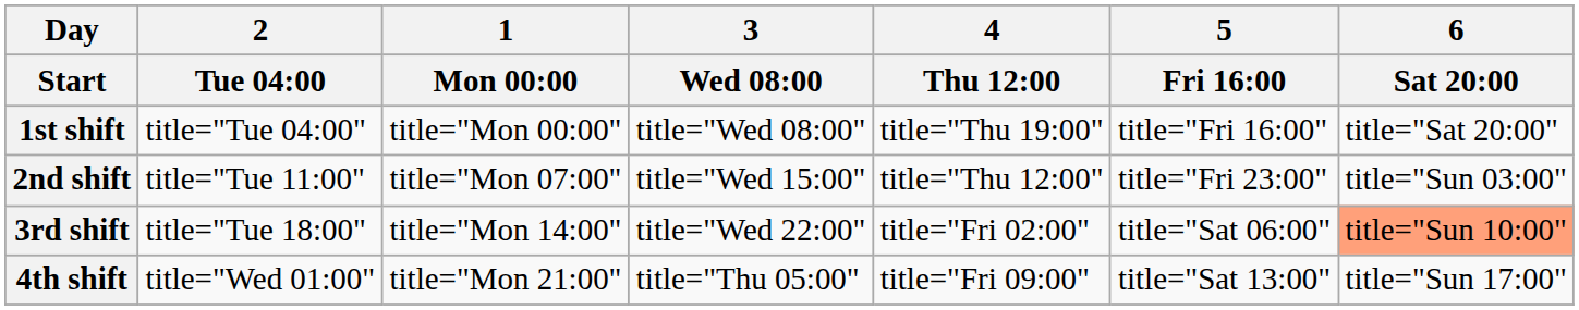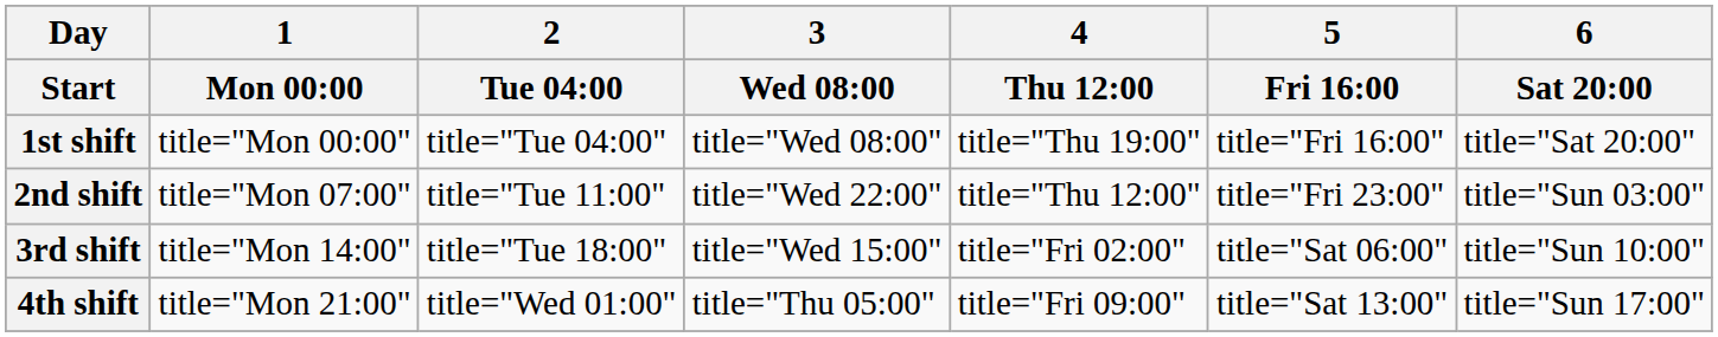 <table class="wikitable">
 <tr>
 <th>Day</th>
+<th>1</th>
 <th>2</th>
-<th>1</th>
 <th>3</th>
 <th>4</th>
 <th>5</th>
 <th>6</th>
 </tr>
 <tr>
 <th>Start</th>
+<th>Mon 00:00</th>
 <th>Tue 04:00</th>
-<th>Mon 00:00</th>
 <th>Wed 08:00</th>
 <th>Thu 12:00</th>
 <th>Fri 16:00</th>
 <th>Sat 20:00</th>
 </tr>
 <tr>
 <th>1st shift</th>
+<td>title="Mon 00:00" </td>
 <td>title="Tue 04:00"  </td>
-<td>title="Mon 00:00" </td>
 <td>title="Wed 08:00"  </td>
 <td>title="Thu 19:00"  </td>
 <td>title="Fri 16:00"  </td>
 <td>title="Sat 20:00" </td>
 </tr>
 <tr>
 <th>2nd shift</th>
+<td>title="Mon 07:00"  </td>
 <td>title="Tue 11:00"  </td>
-<td>title="Mon 07:00"  </td>
-<td>title="Wed 15:00"  </td>
+<td>title="Wed 22:00"  </td>
 <td>title="Thu 12:00" </td>
 <td>title="Fri 23:00"  </td>
 <td>title="Sun 03:00" </td>
 </tr>
 <tr>
 <th>3rd shift</th>
+<td>title="Mon 14:00"  </td>
 <td>title="Tue 18:00" </td>
-<td>title="Mon 14:00"  </td>
-<td>title="Wed 22:00"  </td>
+<td>title="Wed 15:00"  </td>
 <td>title="Fri 02:00"  </td>
 <td>title="Sat 06:00" </td>
-<td style="background: lightsalmon;">title="Sun 10:00" </td>
+<td>title="Sun 10:00" </td>
 </tr>
 <tr>
 <th>4th shift</th>
+<td>title="Mon 21:00"  </td>
 <td>title="Wed 01:00"  </td>
-<td>title="Mon 21:00"  </td>
 <td>title="Thu 05:00"  </td>
 <td>title="Fri 09:00"  </td>
 <td>title="Sat 13:00"  </td>
 <td>title="Sun 17:00" </td>
 </tr>
 </table>
